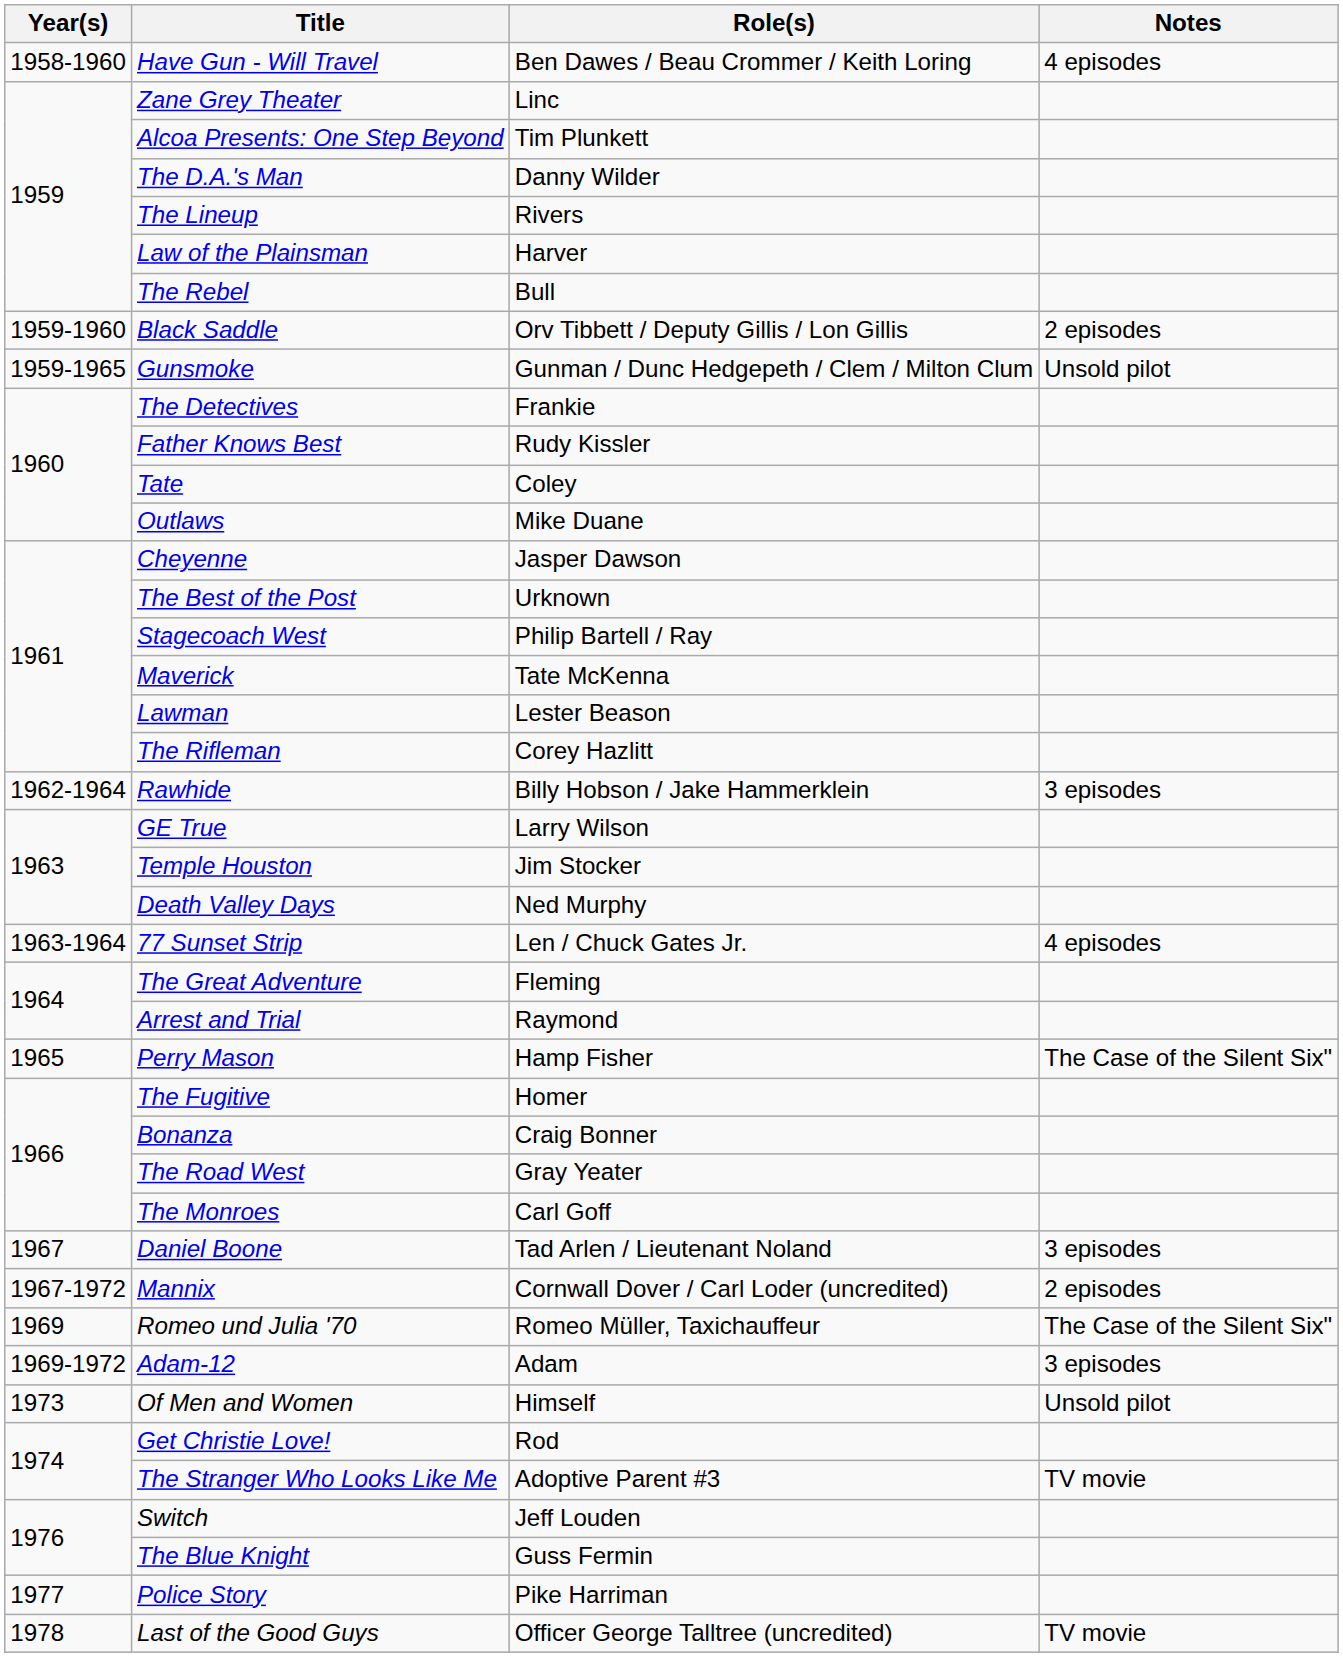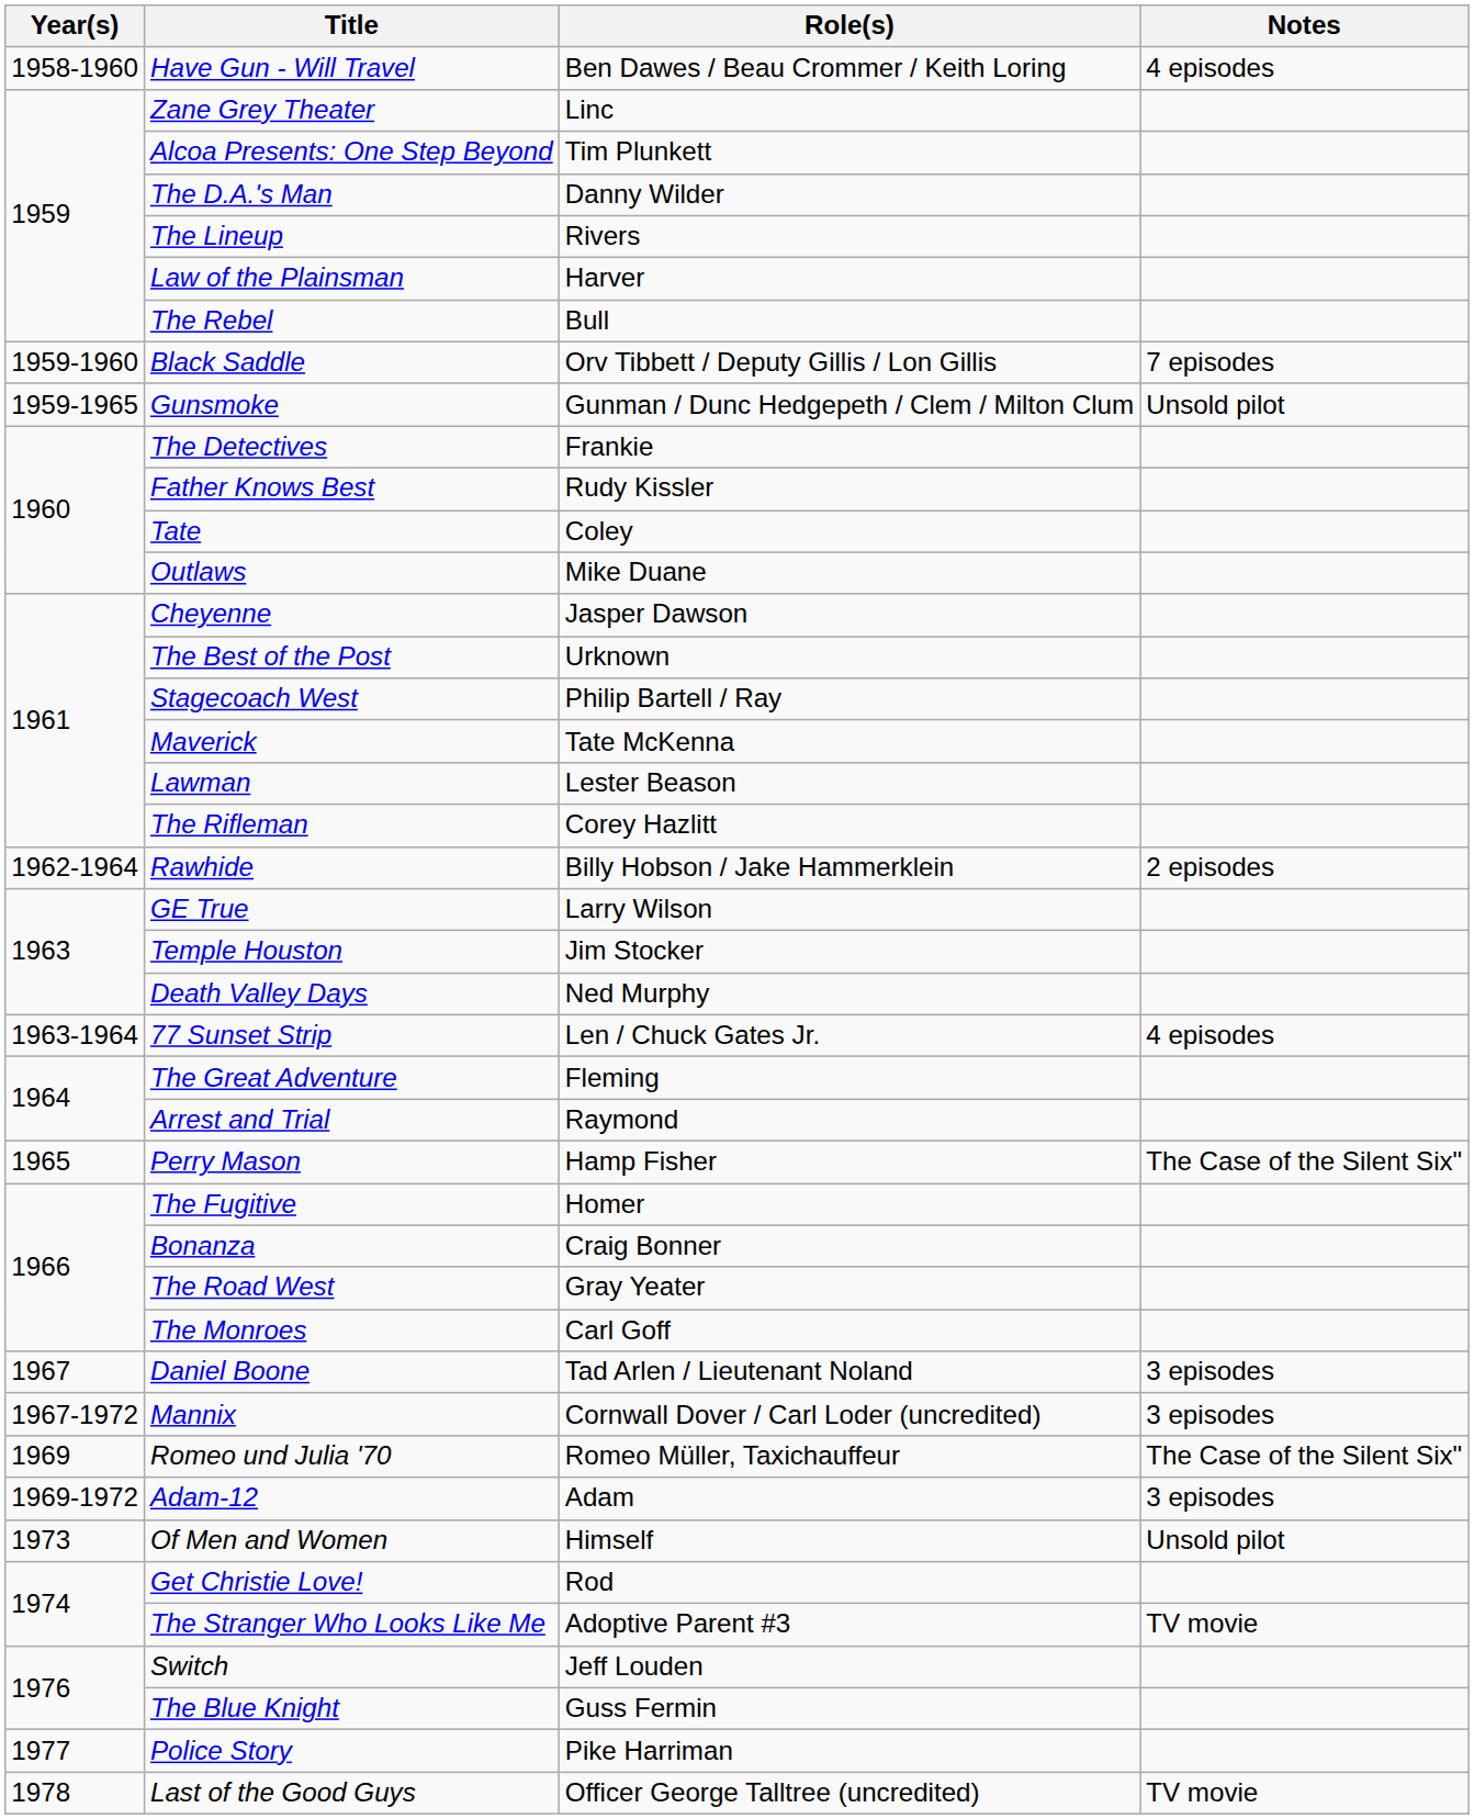 <table class="wikitable sortable">
 <tr>
 <th>Year(s)</th>
 <th>Title</th>
 <th>Role(s)</th>
 <th>Notes</th>
 </tr>
 <tr>
 <td>1958-1960</td>
 <td><em><a href='#'>Have Gun - Will Travel</a></em></td>
 <td>Ben Dawes / Beau Crommer / Keith Loring</td>
 <td>4 episodes</td>
 </tr>
 <tr>
 <td rowspan="6">1959</td>
 <td><em><a href='#'>Zane Grey Theater</a></em></td>
 <td>Linc</td>
 <td></td>
 </tr>
 <tr>
 <td><em><a href='#'>Alcoa Presents: One Step Beyond</a></em></td>
 <td>Tim Plunkett</td>
 <td></td>
 </tr>
 <tr>
 <td><em><a href='#'>The D.A.'s Man</a></em></td>
 <td>Danny Wilder</td>
 <td></td>
 </tr>
 <tr>
 <td><em><a href='#'>The Lineup</a></em></td>
 <td>Rivers</td>
 <td></td>
 </tr>
 <tr>
 <td><em><a href='#'>Law of the Plainsman</a></em></td>
 <td>Harver</td>
 <td></td>
 </tr>
 <tr>
 <td><em><a href='#'>The Rebel</a></em></td>
 <td>Bull</td>
 <td></td>
 </tr>
 <tr>
 <td>1959-1960</td>
 <td><em><a href='#'>Black Saddle</a></em></td>
 <td>Orv Tibbett / Deputy Gillis / Lon Gillis</td>
-<td>2 episodes</td>
+<td>7 episodes</td>
 </tr>
 <tr>
 <td>1959-1965</td>
 <td><em><a href='#'>Gunsmoke</a></em></td>
 <td>Gunman / Dunc Hedgepeth / Clem / Milton Clum</td>
 <td>Unsold pilot<br></td>
 </tr>
 <tr>
 <td rowspan="4">1960</td>
 <td><em><a href='#'>The Detectives</a></em></td>
 <td>Frankie</td>
 <td></td>
 </tr>
 <tr>
 <td><em><a href='#'>Father Knows Best</a></em></td>
 <td>Rudy Kissler</td>
 <td></td>
 </tr>
 <tr>
 <td><em><a href='#'>Tate</a></em></td>
 <td>Coley</td>
 <td></td>
 </tr>
 <tr>
 <td><em><a href='#'>Outlaws</a></em></td>
 <td>Mike Duane</td>
 <td></td>
 </tr>
 <tr>
 <td rowspan="6">1961</td>
 <td><em><a href='#'>Cheyenne</a></em></td>
 <td>Jasper Dawson</td>
 <td></td>
 </tr>
 <tr>
 <td><em><a href='#'>The Best of the Post</a></em></td>
 <td>Urknown</td>
 <td></td>
 </tr>
 <tr>
 <td><em><a href='#'>Stagecoach West</a></em></td>
 <td>Philip Bartell / Ray</td>
 <td></td>
 </tr>
 <tr>
 <td><em><a href='#'>Maverick</a></em></td>
 <td>Tate McKenna</td>
 <td></td>
 </tr>
 <tr>
 <td><em><a href='#'>Lawman</a></em></td>
 <td>Lester Beason</td>
 <td></td>
 </tr>
 <tr>
 <td><em><a href='#'>The Rifleman</a></em></td>
 <td>Corey Hazlitt</td>
 <td></td>
 </tr>
 <tr>
 <td>1962-1964</td>
 <td><em><a href='#'>Rawhide</a></em></td>
 <td>Billy Hobson / Jake Hammerklein</td>
-<td>3 episodes</td>
+<td>2 episodes</td>
 </tr>
 <tr>
 <td rowspan="3">1963</td>
 <td><em><a href='#'>GE True</a></em></td>
 <td>Larry Wilson</td>
 <td></td>
 </tr>
 <tr>
 <td><em><a href='#'>Temple Houston</a></em></td>
 <td>Jim Stocker</td>
 <td></td>
 </tr>
 <tr>
 <td><em><a href='#'>Death Valley Days</a></em></td>
 <td>Ned Murphy</td>
 <td></td>
 </tr>
 <tr>
 <td>1963-1964</td>
 <td><em><a href='#'>77 Sunset Strip</a></em></td>
 <td>Len / Chuck Gates Jr.</td>
 <td>4 episodes</td>
 </tr>
 <tr>
 <td rowspan="2">1964</td>
 <td><a href='#'><em>The Great Adventure</em></a></td>
 <td>Fleming</td>
 <td></td>
 </tr>
 <tr>
 <td><em><a href='#'>Arrest and Trial</a></em></td>
 <td>Raymond</td>
 <td></td>
 </tr>
 <tr>
 <td>1965</td>
 <td><em><a href='#'>Perry Mason</a></em></td>
 <td>Hamp Fisher</td>
 <td>The Case of the Silent Six"</td>
 </tr>
 <tr>
 <td rowspan="4">1966</td>
 <td><em><a href='#'>The Fugitive</a></em></td>
 <td>Homer</td>
 <td></td>
 </tr>
 <tr>
 <td><em><a href='#'>Bonanza</a></em></td>
 <td>Craig Bonner</td>
 <td></td>
 </tr>
 <tr>
 <td><em><a href='#'>The Road West</a></em></td>
 <td>Gray Yeater</td>
 <td></td>
 </tr>
 <tr>
 <td><em><a href='#'>The Monroes</a></em></td>
 <td>Carl Goff</td>
 <td></td>
 </tr>
 <tr>
 <td>1967</td>
 <td><em><a href='#'>Daniel Boone</a></em></td>
 <td>Tad Arlen / Lieutenant Noland</td>
 <td>3 episodes</td>
 </tr>
 <tr>
 <td>1967-1972</td>
 <td><em><a href='#'>Mannix</a></em></td>
 <td>Cornwall Dover / Carl Loder (uncredited)</td>
-<td>2 episodes</td>
+<td>3 episodes</td>
 </tr>
 <tr>
 <td>1969</td>
 <td><em>Romeo und Julia '70</em></td>
 <td>Romeo Müller, Taxichauffeur</td>
 <td>The Case of the Silent Six"</td>
 </tr>
 <tr>
 <td>1969-1972</td>
 <td><em><a href='#'>Adam-12</a></em></td>
 <td>Adam</td>
 <td>3 episodes</td>
 </tr>
 <tr>
 <td>1973</td>
 <td><em>Of Men and Women</em></td>
 <td>Himself</td>
 <td>Unsold pilot<br></td>
 </tr>
 <tr>
 <td rowspan="2">1974</td>
 <td><em><a href='#'>Get Christie Love!</a></em></td>
 <td>Rod</td>
 <td></td>
 </tr>
 <tr>
 <td><em><a href='#'>The Stranger Who Looks Like Me</a></em></td>
 <td>Adoptive Parent #3</td>
 <td>TV movie</td>
 </tr>
 <tr>
 <td rowspan="2">1976</td>
 <td><em>Switch</em></td>
 <td>Jeff Louden</td>
 <td></td>
 </tr>
 <tr>
 <td><em><a href='#'>The Blue Knight</a></em></td>
 <td>Guss Fermin</td>
 <td></td>
 </tr>
 <tr>
 <td>1977</td>
 <td><em><a href='#'>Police Story</a></em></td>
 <td>Pike Harriman</td>
 <td></td>
 </tr>
 <tr>
 <td>1978</td>
 <td><em>Last of the Good Guys</em></td>
 <td>Officer George Talltree (uncredited)</td>
 <td>TV movie</td>
 </tr>
 </table>
